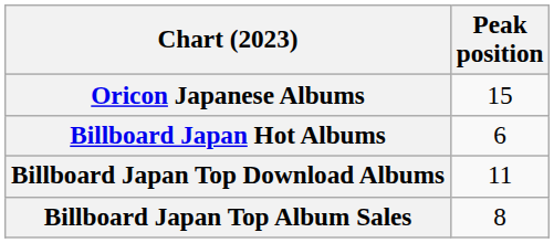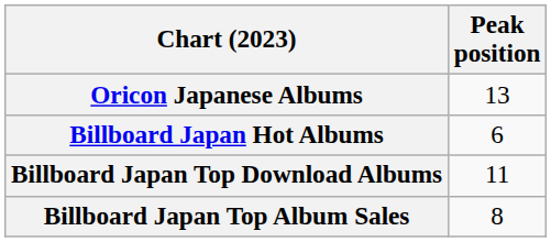 <table class="wikitable plainrowheaders" style="text-align:center">
 <tr>
 <th scope="col">Chart (2023)</th>
 <th scope="col">Peak<br> position</th>
 </tr>
 <tr>
 <th scope="row"><a href='#'>Oricon</a> Japanese Albums </th>
-<td>15</td>
+<td>13</td>
 </tr>
 <tr>
 <th scope="row"><a href='#'>Billboard Japan</a> Hot Albums</th>
 <td>6</td>
 </tr>
 <tr>
 <th scope="row">Billboard Japan Top Download Albums</th>
 <td>11</td>
 </tr>
 <tr>
 <th scope="row">Billboard Japan Top Album Sales</th>
 <td>8</td>
 </tr>
 </table>
